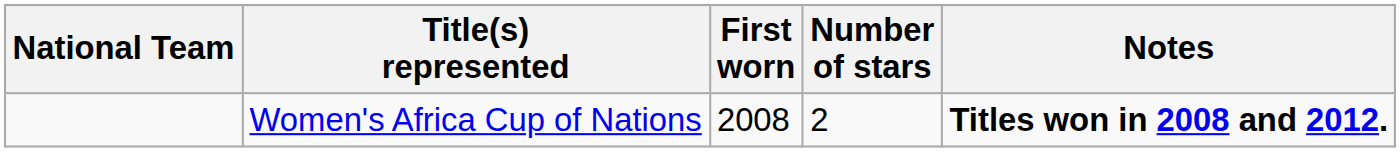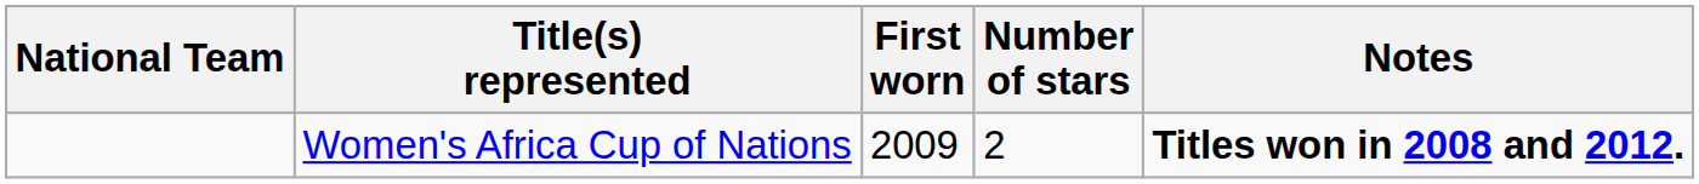 <table class="wikitable sortable">
 <tr>
 <th>National Team</th>
 <th>Title(s)<br>represented</th>
 <th>First<br>worn</th>
 <th>Number<br>of stars</th>
 <th class="unsortable">Notes</th>
 </tr>
 <tr>
 <td></td>
 <td><a href='#'>Women's Africa Cup of Nations</a></td>
-<td>2008</td>
+<td>2009</td>
 <td>2</td>
 <td><strong>Titles won in <a href='#'>2008</a> and <a href='#'>2012</a>.</strong></td>
 </tr>
 </table>
